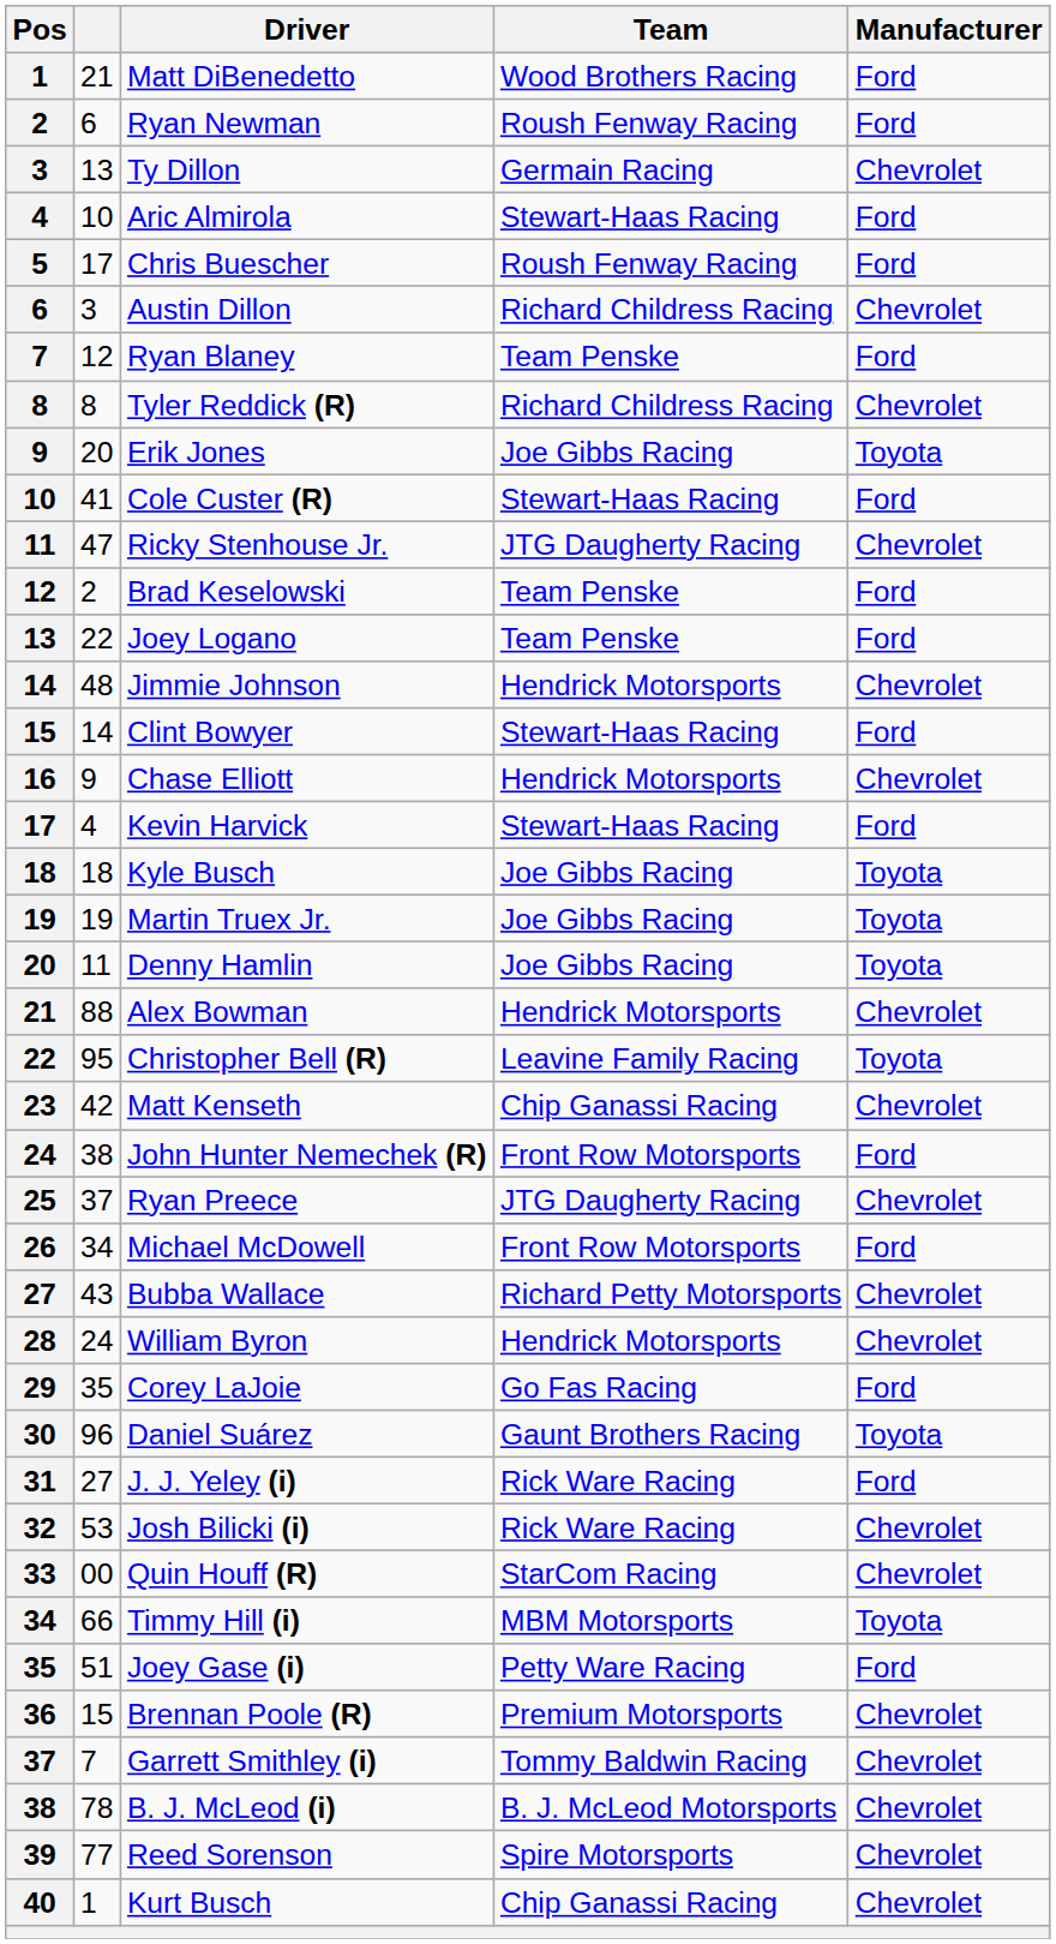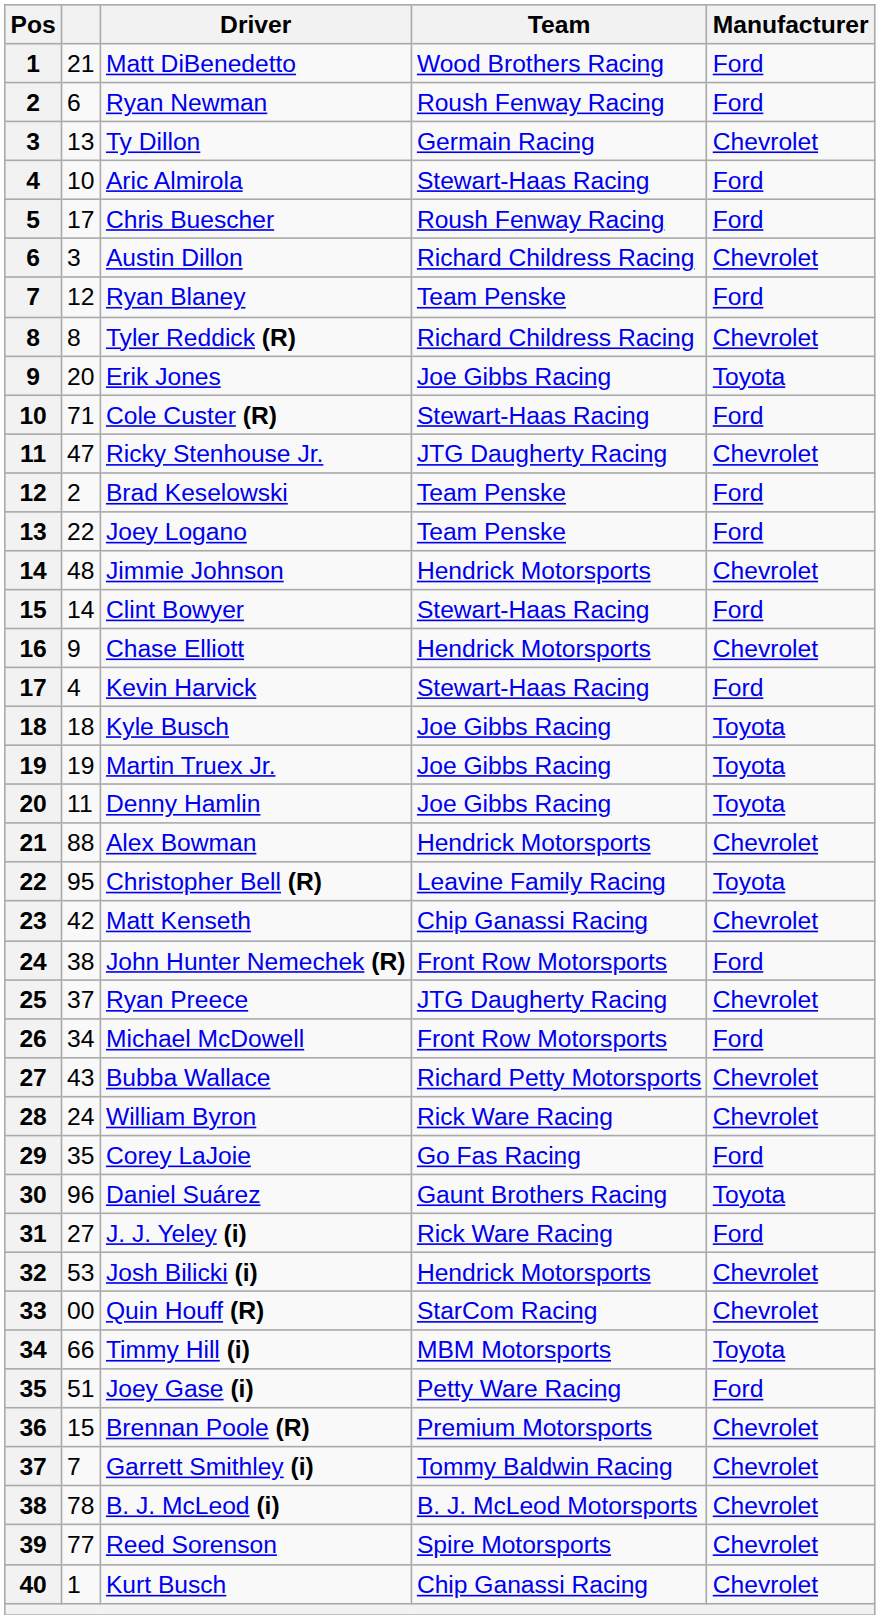 <table class="wikitable" style="font-size:95%">
 <tr>
 <th>Pos</th>
 <th></th>
 <th>Driver</th>
 <th>Team</th>
 <th>Manufacturer</th>
 </tr>
 <tr>
 <th>1</th>
 <td>21</td>
 <td><a href='#'>Matt DiBenedetto</a></td>
 <td><a href='#'>Wood Brothers Racing</a></td>
 <td><a href='#'>Ford</a></td>
 </tr>
 <tr>
 <th>2</th>
 <td>6</td>
 <td><a href='#'>Ryan Newman</a></td>
 <td><a href='#'>Roush Fenway Racing</a></td>
 <td><a href='#'>Ford</a></td>
 </tr>
 <tr>
 <th>3</th>
 <td>13</td>
 <td><a href='#'>Ty Dillon</a></td>
 <td><a href='#'>Germain Racing</a></td>
 <td><a href='#'>Chevrolet</a></td>
 </tr>
 <tr>
 <th>4</th>
 <td>10</td>
 <td><a href='#'>Aric Almirola</a></td>
 <td><a href='#'>Stewart-Haas Racing</a></td>
 <td><a href='#'>Ford</a></td>
 </tr>
 <tr>
 <th>5</th>
 <td>17</td>
 <td><a href='#'>Chris Buescher</a></td>
 <td><a href='#'>Roush Fenway Racing</a></td>
 <td><a href='#'>Ford</a></td>
 </tr>
 <tr>
 <th>6</th>
 <td>3</td>
 <td><a href='#'>Austin Dillon</a></td>
 <td><a href='#'>Richard Childress Racing</a></td>
 <td><a href='#'>Chevrolet</a></td>
 </tr>
 <tr>
 <th>7</th>
 <td>12</td>
 <td><a href='#'>Ryan Blaney</a></td>
 <td><a href='#'>Team Penske</a></td>
 <td><a href='#'>Ford</a></td>
 </tr>
 <tr>
 <th>8</th>
 <td>8</td>
 <td><a href='#'>Tyler Reddick</a> <strong>(R)</strong></td>
 <td><a href='#'>Richard Childress Racing</a></td>
 <td><a href='#'>Chevrolet</a></td>
 </tr>
 <tr>
 <th>9</th>
 <td>20</td>
 <td><a href='#'>Erik Jones</a></td>
 <td><a href='#'>Joe Gibbs Racing</a></td>
 <td><a href='#'>Toyota</a></td>
 </tr>
 <tr>
 <th>10</th>
-<td>41</td>
+<td>71</td>
 <td><a href='#'>Cole Custer</a> <strong>(R)</strong></td>
 <td><a href='#'>Stewart-Haas Racing</a></td>
 <td><a href='#'>Ford</a></td>
 </tr>
 <tr>
 <th>11</th>
 <td>47</td>
 <td><a href='#'>Ricky Stenhouse Jr.</a></td>
 <td><a href='#'>JTG Daugherty Racing</a></td>
 <td><a href='#'>Chevrolet</a></td>
 </tr>
 <tr>
 <th>12</th>
 <td>2</td>
 <td><a href='#'>Brad Keselowski</a></td>
 <td><a href='#'>Team Penske</a></td>
 <td><a href='#'>Ford</a></td>
 </tr>
 <tr>
 <th>13</th>
 <td>22</td>
 <td><a href='#'>Joey Logano</a></td>
 <td><a href='#'>Team Penske</a></td>
 <td><a href='#'>Ford</a></td>
 </tr>
 <tr>
 <th>14</th>
 <td>48</td>
 <td><a href='#'>Jimmie Johnson</a></td>
 <td><a href='#'>Hendrick Motorsports</a></td>
 <td><a href='#'>Chevrolet</a></td>
 </tr>
 <tr>
 <th>15</th>
 <td>14</td>
 <td><a href='#'>Clint Bowyer</a></td>
 <td><a href='#'>Stewart-Haas Racing</a></td>
 <td><a href='#'>Ford</a></td>
 </tr>
 <tr>
 <th>16</th>
 <td>9</td>
 <td><a href='#'>Chase Elliott</a></td>
 <td><a href='#'>Hendrick Motorsports</a></td>
 <td><a href='#'>Chevrolet</a></td>
 </tr>
 <tr>
 <th>17</th>
 <td>4</td>
 <td><a href='#'>Kevin Harvick</a></td>
 <td><a href='#'>Stewart-Haas Racing</a></td>
 <td><a href='#'>Ford</a></td>
 </tr>
 <tr>
 <th>18</th>
 <td>18</td>
 <td><a href='#'>Kyle Busch</a></td>
 <td><a href='#'>Joe Gibbs Racing</a></td>
 <td><a href='#'>Toyota</a></td>
 </tr>
 <tr>
 <th>19</th>
 <td>19</td>
 <td><a href='#'>Martin Truex Jr.</a></td>
 <td><a href='#'>Joe Gibbs Racing</a></td>
 <td><a href='#'>Toyota</a></td>
 </tr>
 <tr>
 <th>20</th>
 <td>11</td>
 <td><a href='#'>Denny Hamlin</a></td>
 <td><a href='#'>Joe Gibbs Racing</a></td>
 <td><a href='#'>Toyota</a></td>
 </tr>
 <tr>
 <th>21</th>
 <td>88</td>
 <td><a href='#'>Alex Bowman</a></td>
 <td><a href='#'>Hendrick Motorsports</a></td>
 <td><a href='#'>Chevrolet</a></td>
 </tr>
 <tr>
 <th>22</th>
 <td>95</td>
 <td><a href='#'>Christopher Bell</a> <strong>(R)</strong></td>
 <td><a href='#'>Leavine Family Racing</a></td>
 <td><a href='#'>Toyota</a></td>
 </tr>
 <tr>
 <th>23</th>
 <td>42</td>
 <td><a href='#'>Matt Kenseth</a></td>
 <td><a href='#'>Chip Ganassi Racing</a></td>
 <td><a href='#'>Chevrolet</a></td>
 </tr>
 <tr>
 <th>24</th>
 <td>38</td>
 <td><a href='#'>John Hunter Nemechek</a> <strong>(R)</strong></td>
 <td><a href='#'>Front Row Motorsports</a></td>
 <td><a href='#'>Ford</a></td>
 </tr>
 <tr>
 <th>25</th>
 <td>37</td>
 <td><a href='#'>Ryan Preece</a></td>
 <td><a href='#'>JTG Daugherty Racing</a></td>
 <td><a href='#'>Chevrolet</a></td>
 </tr>
 <tr>
 <th>26</th>
 <td>34</td>
 <td><a href='#'>Michael McDowell</a></td>
 <td><a href='#'>Front Row Motorsports</a></td>
 <td><a href='#'>Ford</a></td>
 </tr>
 <tr>
 <th>27</th>
 <td>43</td>
 <td><a href='#'>Bubba Wallace</a></td>
 <td><a href='#'>Richard Petty Motorsports</a></td>
 <td><a href='#'>Chevrolet</a></td>
 </tr>
 <tr>
 <th>28</th>
 <td>24</td>
 <td><a href='#'>William Byron</a></td>
-<td><a href='#'>Hendrick Motorsports</a></td>
+<td><a href='#'>Rick Ware Racing</a></td>
 <td><a href='#'>Chevrolet</a></td>
 </tr>
 <tr>
 <th>29</th>
 <td>35</td>
 <td><a href='#'>Corey LaJoie</a></td>
 <td><a href='#'>Go Fas Racing</a></td>
 <td><a href='#'>Ford</a></td>
 </tr>
 <tr>
 <th>30</th>
 <td>96</td>
 <td><a href='#'>Daniel Suárez</a></td>
 <td><a href='#'>Gaunt Brothers Racing</a></td>
 <td><a href='#'>Toyota</a></td>
 </tr>
 <tr>
 <th>31</th>
 <td>27</td>
 <td><a href='#'>J. J. Yeley</a> <strong>(i)</strong></td>
 <td><a href='#'>Rick Ware Racing</a></td>
 <td><a href='#'>Ford</a></td>
 </tr>
 <tr>
 <th>32</th>
 <td>53</td>
 <td><a href='#'>Josh Bilicki</a> <strong>(i)</strong></td>
-<td><a href='#'>Rick Ware Racing</a></td>
+<td><a href='#'>Hendrick Motorsports</a></td>
 <td><a href='#'>Chevrolet</a></td>
 </tr>
 <tr>
 <th>33</th>
 <td>00</td>
 <td><a href='#'>Quin Houff</a> <strong>(R)</strong></td>
 <td><a href='#'>StarCom Racing</a></td>
 <td><a href='#'>Chevrolet</a></td>
 </tr>
 <tr>
 <th>34</th>
 <td>66</td>
 <td><a href='#'>Timmy Hill</a> <strong>(i)</strong></td>
 <td><a href='#'>MBM Motorsports</a></td>
 <td><a href='#'>Toyota</a></td>
 </tr>
 <tr>
 <th>35</th>
 <td>51</td>
 <td><a href='#'>Joey Gase</a> <strong>(i)</strong></td>
 <td><a href='#'>Petty Ware Racing</a></td>
 <td><a href='#'>Ford</a></td>
 </tr>
 <tr>
 <th>36</th>
 <td>15</td>
 <td><a href='#'>Brennan Poole</a> <strong>(R)</strong></td>
 <td><a href='#'>Premium Motorsports</a></td>
 <td><a href='#'>Chevrolet</a></td>
 </tr>
 <tr>
 <th>37</th>
 <td>7</td>
 <td><a href='#'>Garrett Smithley</a> <strong>(i)</strong></td>
 <td><a href='#'>Tommy Baldwin Racing</a></td>
 <td><a href='#'>Chevrolet</a></td>
 </tr>
 <tr>
 <th>38</th>
 <td>78</td>
 <td><a href='#'>B. J. McLeod</a> <strong>(i)</strong></td>
 <td><a href='#'>B. J. McLeod Motorsports</a></td>
 <td><a href='#'>Chevrolet</a></td>
 </tr>
 <tr>
 <th>39</th>
 <td>77</td>
 <td><a href='#'>Reed Sorenson</a></td>
 <td><a href='#'>Spire Motorsports</a></td>
 <td><a href='#'>Chevrolet</a></td>
 </tr>
 <tr>
 <th>40</th>
 <td>1</td>
 <td><a href='#'>Kurt Busch</a></td>
 <td><a href='#'>Chip Ganassi Racing</a></td>
 <td><a href='#'>Chevrolet</a></td>
 </tr>
 <tr>
 <th colspan="7"></th>
 </tr>
 </table>
